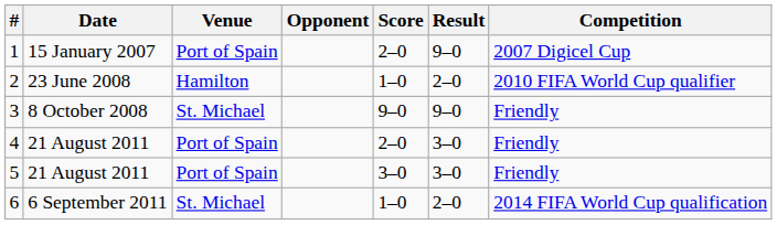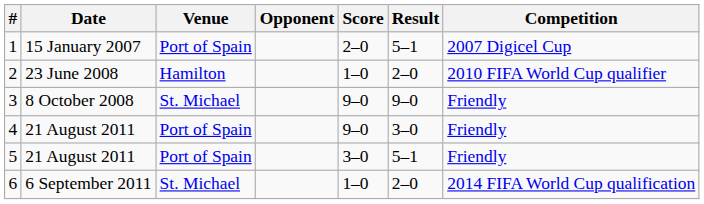 <table class="wikitable">
 <tr>
 <th>#</th>
 <th>Date</th>
 <th>Venue</th>
 <th>Opponent</th>
 <th>Score</th>
 <th>Result</th>
 <th>Competition</th>
 </tr>
 <tr>
 <td>1</td>
 <td>15 January 2007</td>
 <td><a href='#'>Port of Spain</a></td>
 <td></td>
 <td>2–0</td>
-<td>9–0</td>
+<td>5–1</td>
 <td><a href='#'>2007 Digicel Cup</a></td>
 </tr>
 <tr>
 <td>2</td>
 <td>23 June 2008</td>
 <td><a href='#'>Hamilton</a></td>
 <td></td>
 <td>1–0</td>
 <td>2–0</td>
 <td><a href='#'>2010 FIFA World Cup qualifier</a></td>
 </tr>
 <tr>
 <td>3</td>
 <td>8 October 2008</td>
 <td><a href='#'>St. Michael</a></td>
 <td></td>
 <td>9–0</td>
 <td>9–0</td>
 <td><a href='#'>Friendly</a></td>
 </tr>
 <tr>
 <td>4</td>
 <td>21 August 2011</td>
 <td><a href='#'>Port of Spain</a></td>
 <td></td>
-<td>2–0</td>
+<td>9–0</td>
 <td>3–0</td>
 <td><a href='#'>Friendly</a></td>
 </tr>
 <tr>
 <td>5</td>
 <td>21 August 2011</td>
 <td><a href='#'>Port of Spain</a></td>
 <td></td>
 <td>3–0</td>
-<td>3–0</td>
+<td>5–1</td>
 <td><a href='#'>Friendly</a></td>
 </tr>
 <tr>
 <td>6</td>
 <td>6 September 2011</td>
 <td><a href='#'>St. Michael</a></td>
 <td></td>
 <td>1–0</td>
 <td>2–0</td>
 <td><a href='#'>2014 FIFA World Cup qualification</a></td>
 </tr>
 </table>
